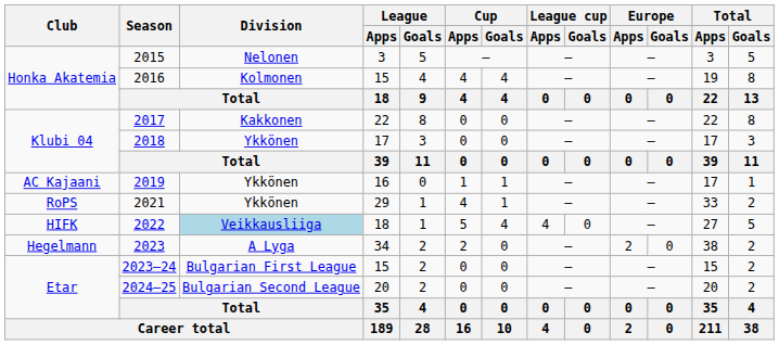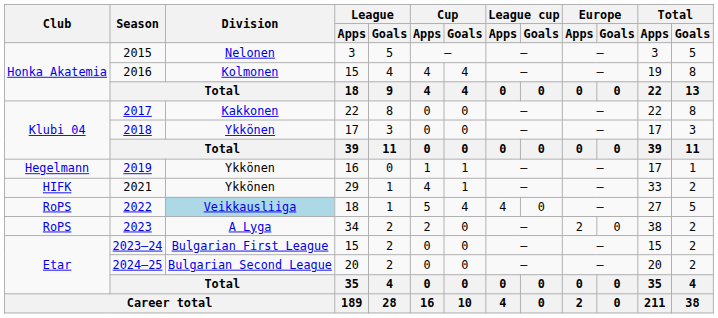 <table class="wikitable" style="text-align:center">
 <tr>
 <th rowspan="2">Club</th>
 <th rowspan="2">Season</th>
 <th rowspan="2">Division</th>
 <th colspan="2">League</th>
 <th colspan="2">Cup</th>
 <th colspan="2">League cup</th>
 <th colspan="2">Europe</th>
 <th colspan="2">Total</th>
 </tr>
 <tr>
 <th>Apps</th>
 <th>Goals</th>
 <th>Apps</th>
 <th>Goals</th>
 <th>Apps</th>
 <th>Goals</th>
 <th>Apps</th>
 <th>Goals</th>
 <th>Apps</th>
 <th>Goals</th>
 </tr>
 <tr>
 <td rowspan="3"><a href='#'>Honka Akatemia</a></td>
 <td>2015</td>
 <td><a href='#'>Nelonen</a></td>
 <td>3</td>
 <td>5</td>
 <td colspan="2">–</td>
 <td colspan="2">–</td>
 <td colspan="2">–</td>
 <td>3</td>
 <td>5</td>
 </tr>
 <tr>
 <td>2016</td>
 <td><a href='#'>Kolmonen</a></td>
 <td>15</td>
 <td>4</td>
 <td>4</td>
 <td>4</td>
 <td colspan="2">–</td>
 <td colspan="2">–</td>
 <td>19</td>
 <td>8</td>
 </tr>
 <tr>
 <th colspan="2">Total</th>
 <th>18</th>
 <th>9</th>
 <th>4</th>
 <th>4</th>
 <th>0</th>
 <th>0</th>
 <th>0</th>
 <th>0</th>
 <th>22</th>
 <th>13</th>
 </tr>
 <tr>
 <td rowspan="3"><a href='#'>Klubi 04</a></td>
 <td><a href='#'>2017</a></td>
 <td><a href='#'>Kakkonen</a></td>
 <td>22</td>
 <td>8</td>
 <td>0</td>
 <td>0</td>
 <td colspan="2">–</td>
 <td colspan="2">–</td>
 <td>22</td>
 <td>8</td>
 </tr>
 <tr>
 <td><a href='#'>2018</a></td>
 <td><a href='#'>Ykkönen</a></td>
 <td>17</td>
 <td>3</td>
 <td>0</td>
 <td>0</td>
 <td colspan="2">–</td>
 <td colspan="2">–</td>
 <td>17</td>
 <td>3</td>
 </tr>
 <tr>
 <th colspan="2">Total</th>
 <th>39</th>
 <th>11</th>
 <th>0</th>
 <th>0</th>
 <th>0</th>
 <th>0</th>
 <th>0</th>
 <th>0</th>
 <th>39</th>
 <th>11</th>
 </tr>
 <tr>
-<td><a href='#'>AC Kajaani</a></td>
+<td><a href='#'>Hegelmann</a></td>
 <td><a href='#'>2019</a></td>
 <td>Ykkönen</td>
 <td>16</td>
 <td>0</td>
 <td>1</td>
 <td>1</td>
 <td colspan="2">–</td>
 <td colspan="2">–</td>
 <td>17</td>
 <td>1</td>
 </tr>
 <tr>
-<td><a href='#'>RoPS</a></td>
+<td><a href='#'>HIFK</a></td>
 <td>2021</td>
 <td>Ykkönen</td>
 <td>29</td>
 <td>1</td>
 <td>4</td>
 <td>1</td>
 <td colspan="2">–</td>
 <td colspan="2">–</td>
 <td>33</td>
 <td>2</td>
 </tr>
 <tr>
-<td><a href='#'>HIFK</a></td>
+<td><a href='#'>RoPS</a></td>
 <td><a href='#'>2022</a></td>
 <td style="background: lightblue;"><a href='#'>Veikkausliiga</a></td>
 <td>18</td>
 <td>1</td>
 <td>5</td>
 <td>4</td>
 <td>4</td>
 <td>0</td>
 <td colspan="2">–</td>
 <td>27</td>
 <td>5</td>
 </tr>
 <tr>
-<td><a href='#'>Hegelmann</a></td>
+<td><a href='#'>RoPS</a></td>
 <td><a href='#'>2023</a></td>
 <td><a href='#'>A Lyga</a></td>
 <td>34</td>
 <td>2</td>
 <td>2</td>
 <td>0</td>
 <td colspan="2">–</td>
 <td>2</td>
 <td>0</td>
 <td>38</td>
 <td>2</td>
 </tr>
 <tr>
 <td rowspan=3><a href='#'>Etar</a></td>
 <td><a href='#'>2023–24</a></td>
 <td><a href='#'>Bulgarian First League</a></td>
 <td>15</td>
 <td>2</td>
 <td>0</td>
 <td>0</td>
 <td colspan="2">–</td>
 <td colspan="2">–</td>
 <td>15</td>
 <td>2</td>
 </tr>
 <tr>
 <td><a href='#'>2024–25</a></td>
 <td><a href='#'>Bulgarian Second League</a></td>
 <td>20</td>
 <td>2</td>
 <td>0</td>
 <td>0</td>
 <td colspan="2">–</td>
 <td colspan="2">–</td>
 <td>20</td>
 <td>2</td>
 </tr>
 <tr>
 <th colspan="2">Total</th>
 <th>35</th>
 <th>4</th>
 <th>0</th>
 <th>0</th>
 <th>0</th>
 <th>0</th>
 <th>0</th>
 <th>0</th>
 <th>35</th>
 <th>4</th>
 </tr>
 <tr>
 <th colspan="3">Career total</th>
 <th>189</th>
 <th>28</th>
 <th>16</th>
 <th>10</th>
 <th>4</th>
 <th>0</th>
 <th>2</th>
 <th>0</th>
 <th>211</th>
 <th>38</th>
 </tr>
 </table>
